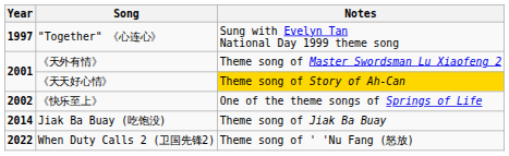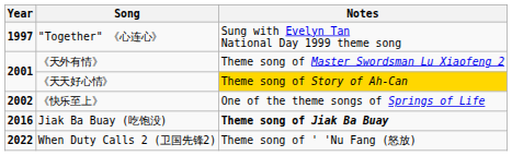 <table class="wikitable sortable">
 <tr>
 <th>Year</th>
 <th>Song</th>
 <th class="unsortable">Notes</th>
 </tr>
 <tr>
 <td><strong>1997</strong></td>
 <td>"Together" 《心连心》</td>
 <td>Sung with <a href='#'>Evelyn Tan</a><br>National Day 1999 theme song</td>
 </tr>
 <tr>
 <td rowspan="2"><strong>2001</strong></td>
 <td>《天外有情》</td>
 <td>Theme song of <em><a href='#'>Master Swordsman Lu Xiaofeng 2</a></em></td>
 </tr>
 <tr>
 <td>《天天好心情》</td>
 <td style="background: gold;">Theme song of <em>Story of Ah-Can</em></td>
 </tr>
 <tr>
 <td><strong>2002</strong></td>
 <td>《快乐至上》</td>
 <td>One of the theme songs of <em><a href='#'>Springs of Life</a></em></td>
 </tr>
 <tr>
-<td><strong>2014</strong></td>
+<td><strong>2016</strong></td>
 <td>Jiak Ba Buay (吃饱没)</td>
-<td>Theme song of <em>Jiak Ba Buay</em></td>
+<td><strong>Theme song of <em>Jiak Ba Buay</em></strong></td>
 </tr>
 <tr>
 <td><strong>2022</strong></td>
 <td>When Duty Calls 2 (卫国先锋2)</td>
 <td>Theme song of ' 'Nu Fang (怒放)<em></td>
 </tr>
 </table>
